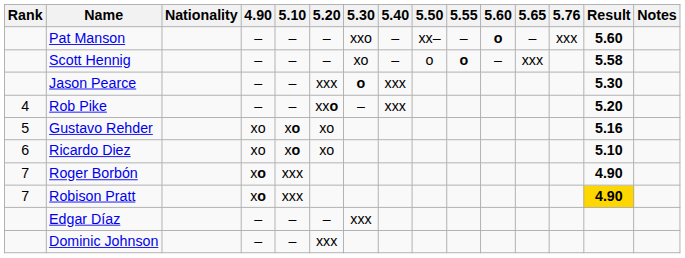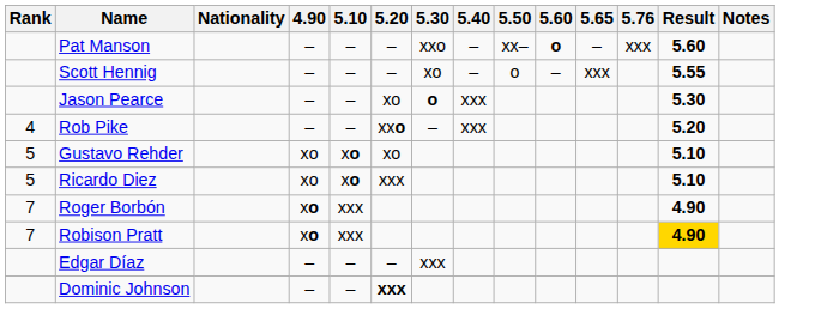 <table class="wikitable sortable" style="text-align:center">
 <tr>
 <th>Rank</th>
 <th>Name</th>
 <th>Nationality</th>
 <th>4.90</th>
 <th>5.10</th>
 <th>5.20</th>
 <th>5.30</th>
 <th>5.40</th>
 <th>5.50</th>
-<th>5.55</th>
 <th>5.60</th>
 <th>5.65</th>
 <th>5.76</th>
 <th>Result</th>
 <th>Notes</th>
 </tr>
 <tr>
 <td></td>
 <td align=left><a href='#'>Pat Manson</a></td>
 <td align=left></td>
 <td>–</td>
 <td>–</td>
 <td>–</td>
 <td>xxo</td>
 <td>–</td>
 <td>xx–</td>
-<td>–</td>
 <td><strong>o</strong></td>
 <td>–</td>
 <td>xxx</td>
 <td><strong>5.60</strong></td>
 <td></td>
 </tr>
 <tr>
 <td></td>
 <td align=left><a href='#'>Scott Hennig</a></td>
 <td align=left></td>
 <td>–</td>
 <td>–</td>
 <td>–</td>
 <td>xo</td>
 <td>–</td>
 <td>o</td>
-<td><strong>o</strong></td>
 <td>–</td>
 <td>xxx</td>
 <td></td>
-<td><strong>5.58</strong></td>
+<td><strong>5.55</strong></td>
 <td></td>
 </tr>
 <tr>
 <td></td>
 <td align=left><a href='#'>Jason Pearce</a></td>
 <td align=left></td>
 <td>–</td>
 <td>–</td>
-<td>xxx</td>
+<td>xo</td>
 <td><strong>o</strong></td>
 <td>xxx</td>
-<td></td>
 <td></td>
 <td></td>
 <td></td>
 <td></td>
 <td><strong>5.30</strong></td>
 <td></td>
 </tr>
 <tr>
 <td>4</td>
 <td align=left><a href='#'>Rob Pike</a></td>
 <td align=left></td>
 <td>–</td>
 <td>–</td>
 <td>xx<strong>o</strong></td>
 <td>–</td>
 <td>xxx</td>
 <td></td>
 <td></td>
 <td></td>
 <td></td>
-<td></td>
 <td><strong>5.20</strong></td>
 <td></td>
 </tr>
 <tr>
 <td>5</td>
 <td align=left><a href='#'>Gustavo Rehder</a></td>
 <td align=left></td>
 <td>xo</td>
 <td>x<strong>o</strong></td>
 <td>xo</td>
 <td></td>
 <td></td>
 <td></td>
 <td></td>
 <td></td>
 <td></td>
-<td></td>
-<td><strong>5.16</strong></td>
+<td><strong>5.10</strong></td>
 <td></td>
 </tr>
 <tr>
-<td>6</td>
+<td>5</td>
 <td align=left><a href='#'>Ricardo Diez</a></td>
 <td align=left></td>
 <td>xo</td>
 <td>x<strong>o</strong></td>
-<td>xo</td>
-<td></td>
+<td>xxx</td>
 <td></td>
 <td></td>
 <td></td>
 <td></td>
 <td></td>
 <td></td>
 <td><strong>5.10</strong></td>
 <td></td>
 </tr>
 <tr>
 <td>7</td>
 <td align=left><a href='#'>Roger Borbón</a></td>
 <td align=left></td>
 <td>x<strong>o</strong></td>
 <td>xxx</td>
-<td></td>
 <td></td>
 <td></td>
 <td></td>
 <td></td>
 <td></td>
 <td></td>
 <td></td>
 <td><strong>4.90</strong></td>
 <td></td>
 </tr>
 <tr>
 <td>7</td>
 <td align=left><a href='#'>Robison Pratt</a></td>
 <td align=left></td>
 <td>x<strong>o</strong></td>
 <td>xxx</td>
 <td></td>
 <td></td>
 <td></td>
 <td></td>
 <td></td>
 <td></td>
 <td></td>
-<td></td>
 <td style="background: gold;"><strong>4.90</strong></td>
 <td></td>
 </tr>
 <tr>
 <td></td>
 <td align=left><a href='#'>Edgar Díaz</a></td>
 <td align=left></td>
 <td>–</td>
 <td>–</td>
 <td>–</td>
 <td>xxx</td>
 <td></td>
 <td></td>
 <td></td>
 <td></td>
 <td></td>
-<td></td>
 <td><strong></strong></td>
 <td></td>
 </tr>
 <tr>
 <td></td>
 <td align=left><a href='#'>Dominic Johnson</a></td>
 <td align=left></td>
 <td>–</td>
 <td>–</td>
-<td>xxx</td>
-<td></td>
+<td><strong>xxx</strong></td>
 <td></td>
 <td></td>
 <td></td>
 <td></td>
 <td></td>
 <td></td>
 <td><strong></strong></td>
 <td></td>
 </tr>
 </table>
